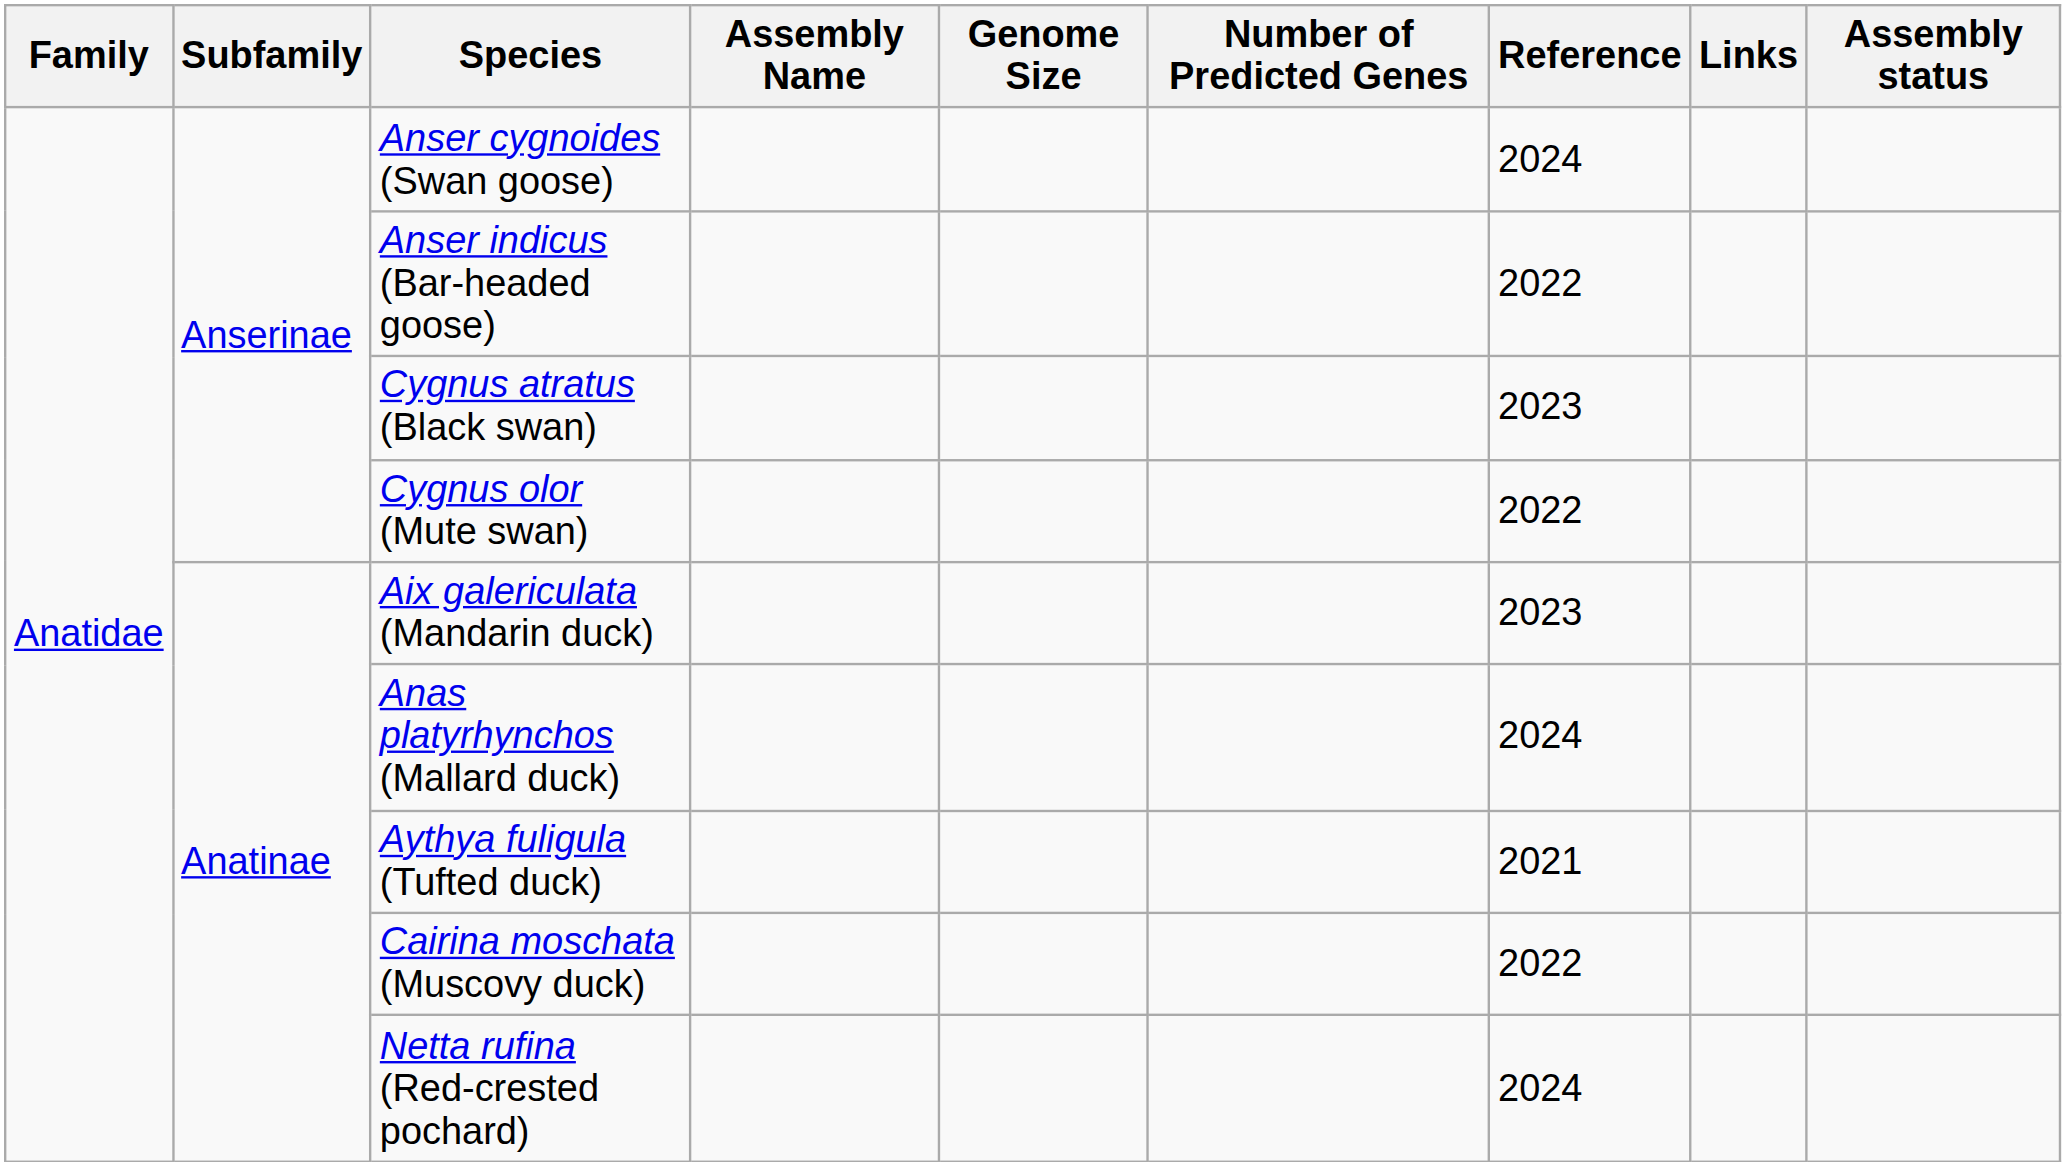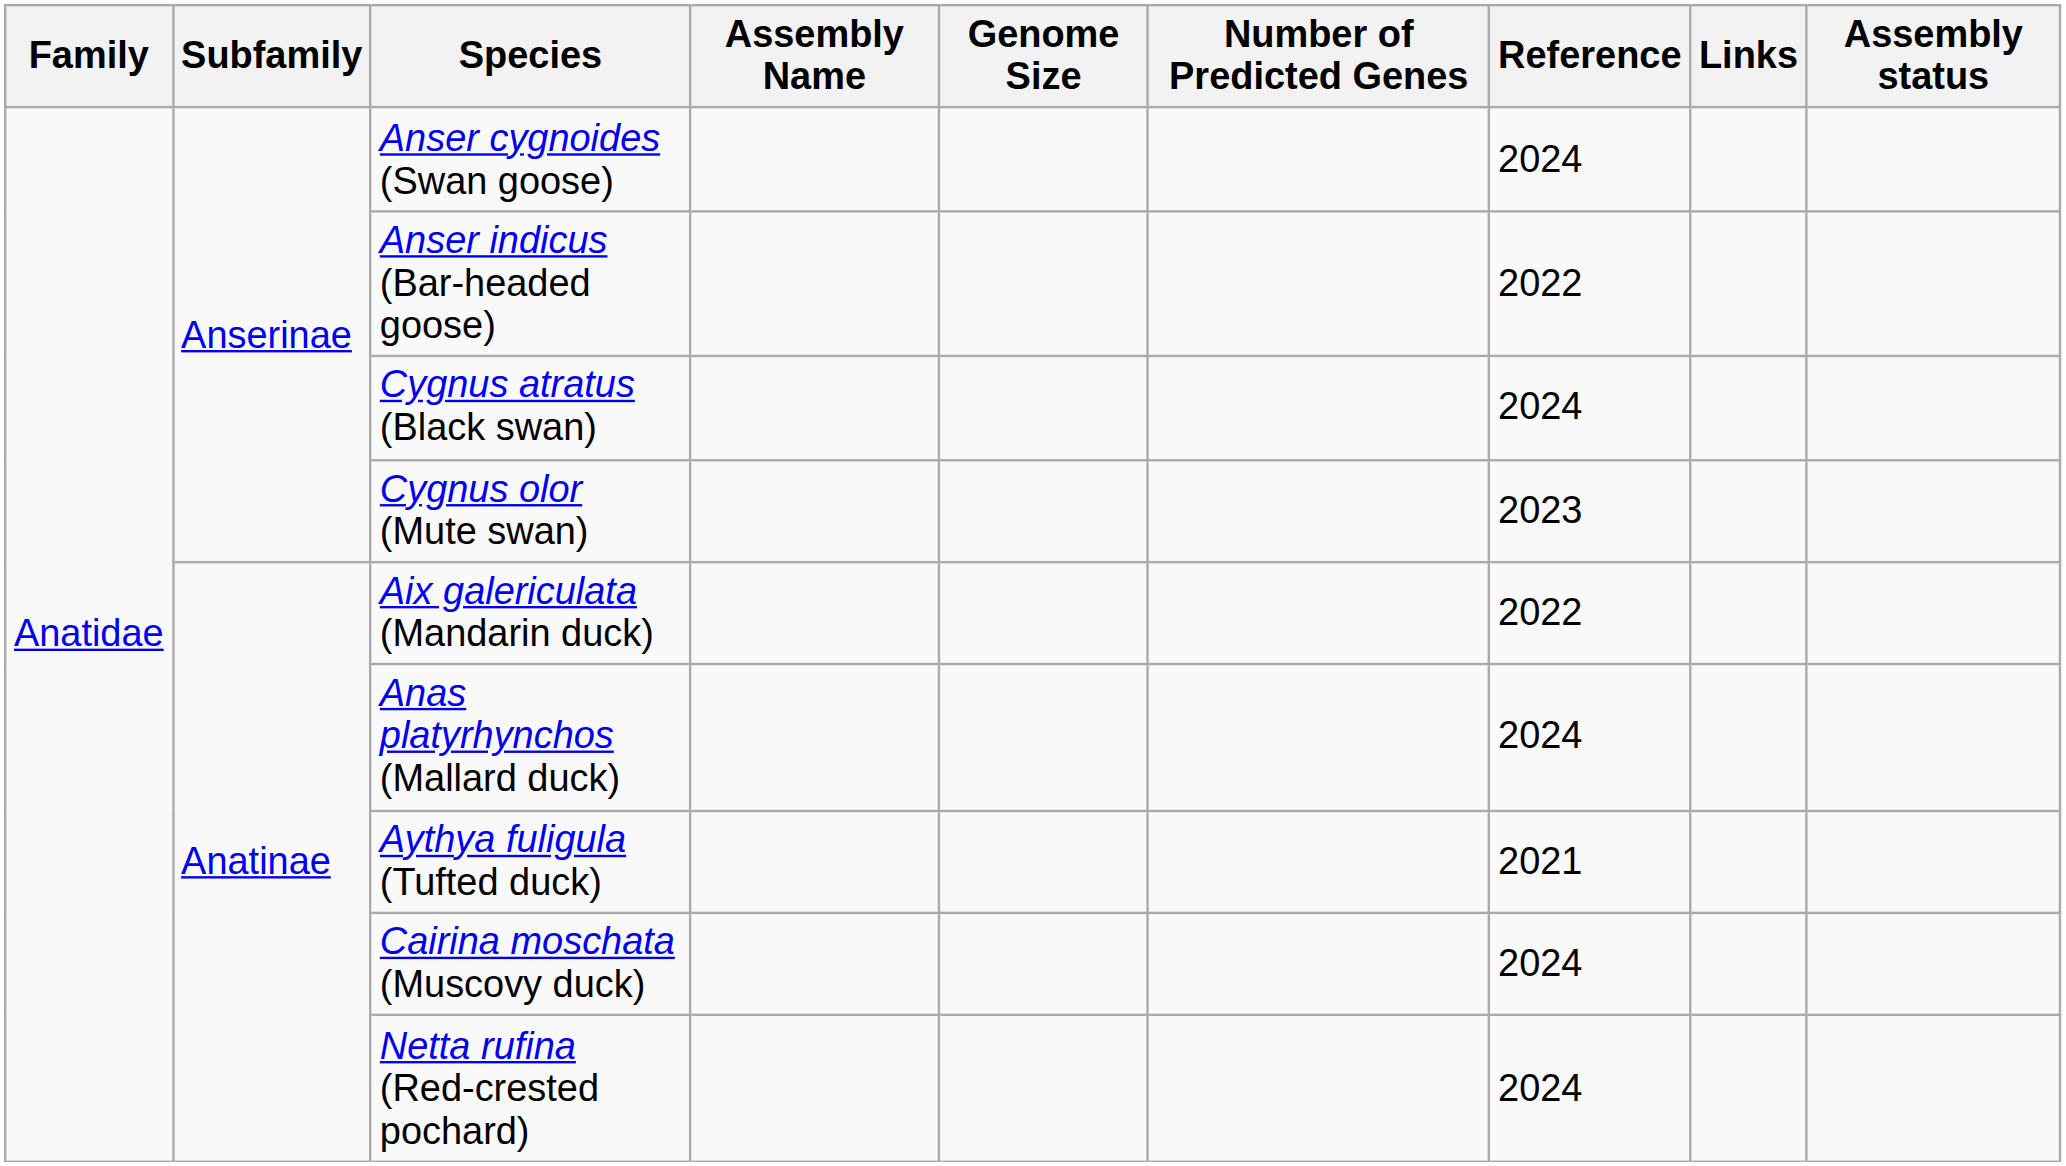 <table class="wikitable sortable">
 <tr>
 <th>Family</th>
 <th>Subfamily</th>
 <th>Species</th>
 <th>Assembly Name</th>
 <th>Genome Size</th>
 <th>Number of Predicted Genes</th>
 <th>Reference</th>
 <th>Links</th>
 <th>Assembly status</th>
 </tr>
 <tr>
 <td rowspan="9"><a href='#'>Anatidae</a></td>
 <td rowspan="4"><a href='#'>Anserinae</a></td>
 <td><a href='#'><em>Anser cygnoides</em></a><br>(Swan goose)</td>
 <td></td>
 <td></td>
 <td></td>
 <td>2024</td>
 <td></td>
 <td></td>
 </tr>
 <tr>
 <td><a href='#'><em>Anser indicus</em></a><br>(Bar-headed goose)</td>
 <td></td>
 <td></td>
 <td></td>
 <td>2022</td>
 <td></td>
 <td></td>
 </tr>
 <tr>
 <td><a href='#'><em>Cygnus atratus</em></a><br>(Black swan)</td>
 <td></td>
 <td></td>
 <td></td>
-<td>2023</td>
+<td>2024</td>
 <td></td>
 <td></td>
 </tr>
 <tr>
 <td><a href='#'><em>Cygnus olor</em></a><br>(Mute swan)</td>
 <td></td>
 <td></td>
 <td></td>
-<td>2022</td>
+<td>2023</td>
 <td></td>
 <td></td>
 </tr>
 <tr>
 <td rowspan="5"><a href='#'>Anatinae</a></td>
 <td><a href='#'><em>Aix galericulata</em></a><br>(Mandarin duck)</td>
 <td></td>
 <td></td>
 <td></td>
-<td>2023</td>
+<td>2022</td>
 <td></td>
 <td></td>
 </tr>
 <tr>
 <td><a href='#'><em>Anas platyrhynchos</em></a><br>(Mallard duck)</td>
 <td></td>
 <td></td>
 <td></td>
 <td>2024</td>
 <td></td>
 <td></td>
 </tr>
 <tr>
 <td><em><a href='#'>Aythya fuligula</a></em><br>(Tufted duck)</td>
 <td></td>
 <td></td>
 <td></td>
 <td>2021</td>
 <td></td>
 <td></td>
 </tr>
 <tr>
 <td><a href='#'><em>Cairina moschata</em></a><br>(Muscovy duck)</td>
 <td></td>
 <td></td>
 <td></td>
-<td>2022</td>
+<td>2024</td>
 <td></td>
 <td></td>
 </tr>
 <tr>
 <td><a href='#'><em>Netta rufina</em></a><br>(Red-crested pochard)</td>
 <td></td>
 <td></td>
 <td></td>
 <td>2024</td>
 <td></td>
 <td></td>
 </tr>
 </table>
